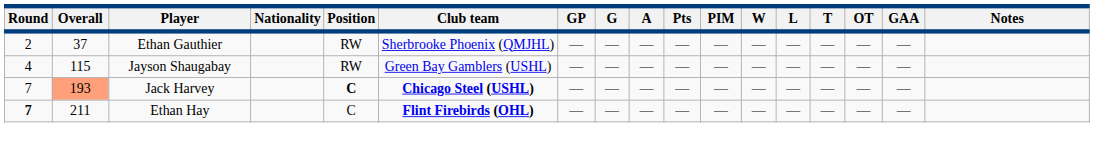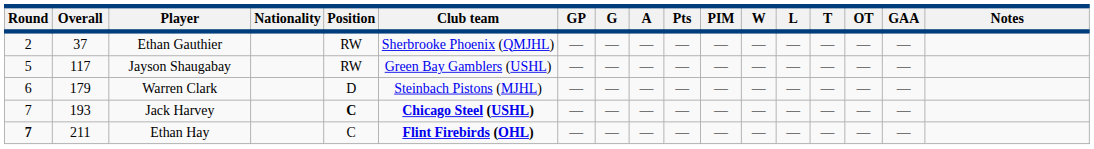 <table class="wikitable sortable" style="text-align:center">
 <tr style= "background:#FFFFFF; border-top:#003D7C 5px solid; border-bottom:#003D7C 5px solid;">
 <th style="width:3em">Round</th>
 <th style="width:4em">Overall</th>
 <th style="width:15em">Player</th>
 <th style="width:3em">Nationality</th>
 <th style="width:3em">Position</th>
 <th style="width:20em">Club team</th>
 <th style="width:3em">GP</th>
 <th style="width:3em">G</th>
 <th style="width:3em">A</th>
 <th style="width:3em">Pts</th>
 <th style="width:3em">PIM</th>
 <th style="width:3em">W</th>
 <th style="width:3em">L</th>
 <th style="width:3em">T</th>
 <th style="width:3em">OT</th>
 <th style="width:3em">GAA</th>
 <th style="width:20em">Notes</th>
 </tr>
 <tr>
 <td>2</td>
 <td>37</td>
 <td>Ethan Gauthier</td>
 <td></td>
 <td>RW</td>
 <td><a href='#'>Sherbrooke Phoenix</a> (<a href='#'>QMJHL</a>)</td>
 <td>—</td>
 <td>—</td>
 <td>—</td>
 <td>—</td>
 <td>—</td>
 <td>—</td>
 <td>—</td>
 <td>—</td>
 <td>—</td>
 <td>—</td>
 <td></td>
 </tr>
 <tr>
-<td>4</td>
-<td>115</td>
+<td>5</td>
+<td>117</td>
 <td>Jayson Shaugabay</td>
 <td></td>
 <td>RW</td>
 <td><a href='#'>Green Bay Gamblers</a> (<a href='#'>USHL</a>)</td>
 <td>—</td>
 <td>—</td>
 <td>—</td>
 <td>—</td>
 <td>—</td>
 <td>—</td>
 <td>—</td>
 <td>—</td>
 <td>—</td>
 <td>—</td>
 <td></td>
 </tr>
 <tr>
+<td>6</td>
+<td>179</td>
+<td>Warren Clark</td>
+<td></td>
+<td>D</td>
+<td><a href='#'>Steinbach Pistons</a> (<a href='#'>MJHL</a>)</td>
+<td>—</td>
+<td>—</td>
+<td>—</td>
+<td>—</td>
+<td>—</td>
+<td>—</td>
+<td>—</td>
+<td>—</td>
+<td>—</td>
+<td>—</td>
+<td></td>
+</tr>
+<tr>
 <td>7</td>
-<td style="background: lightsalmon;">193</td>
+<td>193</td>
 <td>Jack Harvey</td>
 <td></td>
 <td><strong>C</strong></td>
 <td><strong><a href='#'>Chicago Steel</a> (<a href='#'>USHL</a>)</strong></td>
 <td>—</td>
 <td>—</td>
 <td>—</td>
 <td>—</td>
 <td>—</td>
 <td>—</td>
 <td>—</td>
 <td>—</td>
 <td>—</td>
 <td>—</td>
 <td></td>
 </tr>
 <tr>
 <td><strong>7</strong></td>
 <td>211</td>
 <td>Ethan Hay</td>
 <td></td>
 <td>C</td>
 <td><strong><a href='#'>Flint Firebirds</a> (<a href='#'>OHL</a>)</strong></td>
 <td>—</td>
 <td>—</td>
 <td>—</td>
 <td>—</td>
 <td>—</td>
 <td>—</td>
 <td>—</td>
 <td>—</td>
 <td>—</td>
 <td>—</td>
 <td></td>
 </tr>
 </table>
